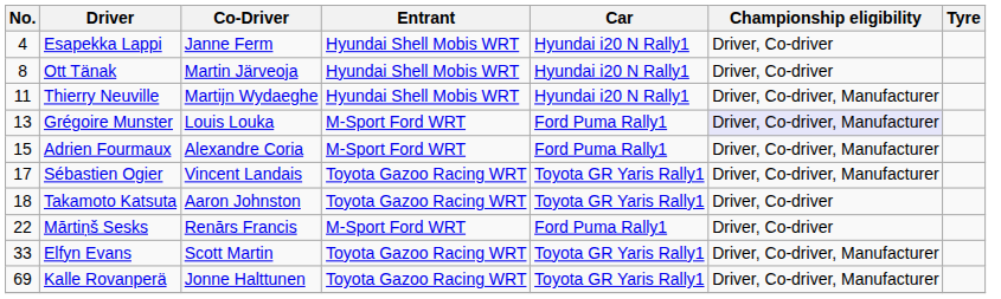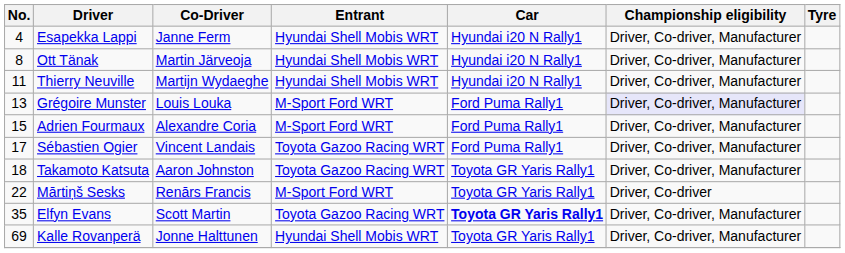 <table class="wikitable" style="font-size: 85%;">
 <tr>
 <th>No.</th>
 <th>Driver</th>
 <th>Co-Driver</th>
 <th>Entrant</th>
 <th>Car</th>
 <th>Championship eligibility</th>
 <th>Tyre</th>
 </tr>
 <tr>
 <td align="center">4</td>
 <td> <a href='#'>Esapekka Lappi</a></td>
 <td> <a href='#'>Janne Ferm</a></td>
 <td> <a href='#'>Hyundai Shell Mobis WRT</a></td>
 <td><a href='#'>Hyundai i20 N Rally1</a></td>
-<td>Driver, Co-driver</td>
+<td>Driver, Co-driver, Manufacturer</td>
 <td align="center"></td>
 </tr>
 <tr>
 <td align="center">8</td>
 <td> <a href='#'>Ott Tänak</a></td>
 <td> <a href='#'>Martin Järveoja</a></td>
 <td> <a href='#'>Hyundai Shell Mobis WRT</a></td>
 <td><a href='#'>Hyundai i20 N Rally1</a></td>
-<td>Driver, Co-driver</td>
+<td>Driver, Co-driver, Manufacturer</td>
 <td align="center"></td>
 </tr>
 <tr>
 <td align="center">11</td>
 <td> <a href='#'>Thierry Neuville</a></td>
 <td> <a href='#'>Martijn Wydaeghe</a></td>
 <td> <a href='#'>Hyundai Shell Mobis WRT</a></td>
 <td><a href='#'>Hyundai i20 N Rally1</a></td>
 <td>Driver, Co-driver, Manufacturer</td>
 <td align="center"></td>
 </tr>
 <tr>
 <td align="center">13</td>
 <td> <a href='#'>Grégoire Munster</a></td>
 <td> <a href='#'>Louis Louka</a></td>
 <td> <a href='#'>M-Sport Ford WRT</a></td>
 <td><a href='#'>Ford Puma Rally1</a></td>
 <td style="background: lavender;">Driver, Co-driver, Manufacturer</td>
 <td align="center"></td>
 </tr>
 <tr>
 <td align="center">15</td>
 <td> <a href='#'>Adrien Fourmaux</a></td>
 <td> <a href='#'>Alexandre Coria</a></td>
 <td> <a href='#'>M-Sport Ford WRT</a></td>
 <td><a href='#'>Ford Puma Rally1</a></td>
 <td>Driver, Co-driver, Manufacturer</td>
 <td align="center"></td>
 </tr>
 <tr>
 <td align="center">17</td>
 <td> <a href='#'>Sébastien Ogier</a></td>
 <td> <a href='#'>Vincent Landais</a></td>
 <td> <a href='#'>Toyota Gazoo Racing WRT</a></td>
-<td><a href='#'>Toyota GR Yaris Rally1</a></td>
+<td><a href='#'>Ford Puma Rally1</a></td>
 <td>Driver, Co-driver, Manufacturer</td>
 <td align="center"></td>
 </tr>
 <tr>
 <td align="center">18</td>
 <td> <a href='#'>Takamoto Katsuta</a></td>
 <td> <a href='#'>Aaron Johnston</a></td>
 <td> <a href='#'>Toyota Gazoo Racing WRT</a></td>
 <td><a href='#'>Toyota GR Yaris Rally1</a></td>
-<td>Driver, Co-driver</td>
+<td>Driver, Co-driver, Manufacturer</td>
 <td align="center"></td>
 </tr>
 <tr>
 <td align="center">22</td>
 <td> <a href='#'>Mārtiņš Sesks</a></td>
 <td> <a href='#'>Renārs Francis</a></td>
 <td> <a href='#'>M-Sport Ford WRT</a></td>
-<td><a href='#'>Ford Puma Rally1</a></td>
+<td><a href='#'>Toyota GR Yaris Rally1</a></td>
 <td>Driver, Co-driver</td>
 <td align="center"></td>
 </tr>
 <tr>
-<td align="center">33</td>
+<td align="center">35</td>
 <td> <a href='#'>Elfyn Evans</a></td>
 <td> <a href='#'>Scott Martin</a></td>
 <td> <a href='#'>Toyota Gazoo Racing WRT</a></td>
-<td><a href='#'>Toyota GR Yaris Rally1</a></td>
+<td><strong><a href='#'>Toyota GR Yaris Rally1</a></strong></td>
 <td>Driver, Co-driver, Manufacturer</td>
 <td align="center"></td>
 </tr>
 <tr>
 <td align="center">69</td>
 <td> <a href='#'>Kalle Rovanperä</a></td>
 <td> <a href='#'>Jonne Halttunen</a></td>
-<td> <a href='#'>Toyota Gazoo Racing WRT</a></td>
+<td> <a href='#'>Hyundai Shell Mobis WRT</a></td>
 <td><a href='#'>Toyota GR Yaris Rally1</a></td>
 <td>Driver, Co-driver, Manufacturer</td>
 <td align="center"></td>
 </tr>
 <tr>
 </tr>
 </table>
